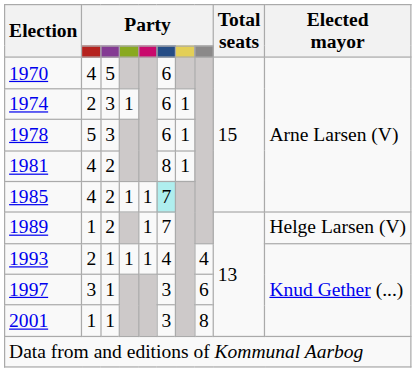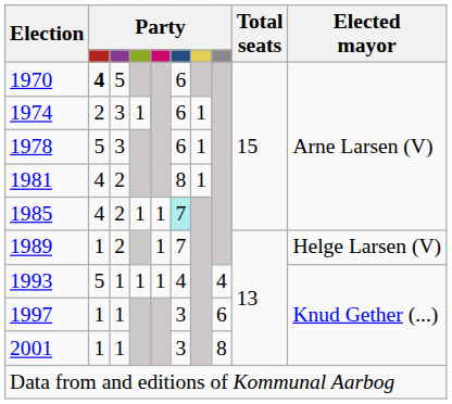 <table class="wikitable">
 <tr>
 <th rowspan=2>Election</th>
 <th colspan=7>Party</th>
 <th rowspan=2>Total<br>seats</th>
 <th rowspan=2>Elected<br>mayor</th>
 </tr>
 <tr>
 <td style="background:#B5211D;"><strong><a href='#'></a></strong></td>
 <td style="background:#843A93;"><strong><a href='#'></a></strong></td>
 <td style="background:#89A920;"><strong><a href='#'></a></strong></td>
 <td style="background:#C9096C;"><strong><a href='#'></a></strong></td>
 <td style="background:#254C85;"><strong><a href='#'></a></strong></td>
 <td style="background:#E3CF57;"><strong><a href='#'></a></strong></td>
 <td style="background:#8B8989;"><strong></strong></td>
 </tr>
 <tr>
 <td><a href='#'>1970</a></td>
-<td>4</td>
+<td><strong>4</strong></td>
 <td>5</td>
 <td style="background:#CDC9C9;"></td>
 <td style="background:#CDC9C9;" rowspan=4></td>
 <td>6</td>
 <td style="background:#CDC9C9;"></td>
 <td style="background:#CDC9C9;" rowspan=6></td>
 <td rowspan=5>15</td>
 <td rowspan=5>Arne Larsen (V)</td>
 </tr>
 <tr>
 <td><a href='#'>1974</a></td>
 <td>2</td>
 <td>3</td>
 <td>1</td>
 <td>6</td>
 <td>1</td>
 </tr>
 <tr>
 <td><a href='#'>1978</a></td>
 <td>5</td>
 <td>3</td>
 <td style="background:#CDC9C9;" rowspan=2></td>
 <td>6</td>
 <td>1</td>
 </tr>
 <tr>
 <td><a href='#'>1981</a></td>
 <td>4</td>
 <td>2</td>
 <td>8</td>
 <td>1</td>
 </tr>
 <tr>
 <td><a href='#'>1985</a></td>
 <td>4</td>
 <td>2</td>
 <td>1</td>
 <td>1</td>
 <td style="background: paleturquoise;">7</td>
 <td style="background:#CDC9C9;" rowspan=5></td>
 </tr>
 <tr>
 <td><a href='#'>1989</a></td>
 <td>1</td>
 <td>2</td>
 <td style="background:#CDC9C9;"></td>
 <td>1</td>
 <td>7</td>
 <td rowspan=4>13</td>
 <td>Helge Larsen (V)</td>
 </tr>
 <tr>
 <td><a href='#'>1993</a></td>
-<td>2</td>
+<td>5</td>
 <td>1</td>
 <td>1</td>
 <td>1</td>
 <td>4</td>
 <td>4</td>
 <td rowspan=3><a href='#'>Knud Gether</a> (...)</td>
 </tr>
 <tr>
 <td><a href='#'>1997</a></td>
-<td>3</td>
+<td>1</td>
 <td>1</td>
 <td style="background:#CDC9C9;" rowspan="2"></td>
 <td style="background:#CDC9C9;" rowspan="2"></td>
 <td>3</td>
 <td>6</td>
 </tr>
 <tr>
 <td><a href='#'>2001</a></td>
 <td>1</td>
 <td>1</td>
 <td>3</td>
 <td>8</td>
 </tr>
 <tr>
 <td colspan=14>Data from  and editions of <em>Kommunal Aarbog</em></td>
 </tr>
 </table>
